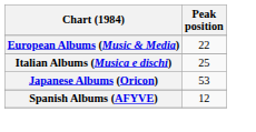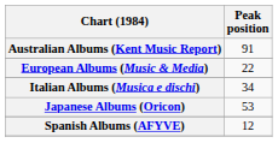 <table class="wikitable sortable plainrowheaders" style="text-align:center;">
 <tr>
 <th scope="col">Chart (1984)</th>
 <th scope="col">Peak<br>position</th>
+</tr>
+<tr>
+<th scope="row">Australian Albums (<a href='#'>Kent Music Report</a>)</th>
+<td>91</td>
 </tr>
 <tr>
 </tr>
 <tr>
 <th scope="row"><a href='#'>European Albums</a> (<em><a href='#'>Music & Media</a></em>)</th>
 <td>22</td>
 </tr>
 <tr>
 </tr>
 <tr>
 <th scope="row">Italian Albums (<em><a href='#'>Musica e dischi</a></em>)</th>
-<td>25</td>
+<td>34</td>
 </tr>
 <tr>
 <th scope="row"><a href='#'>Japanese Albums</a> (<a href='#'>Oricon</a>)</th>
 <td>53</td>
 </tr>
 <tr>
 </tr>
 <tr>
 <th scope="row">Spanish Albums (<a href='#'>AFYVE</a>)</th>
 <td>12</td>
 </tr>
 <tr>
 </tr>
 <tr>
 </tr>
 <tr>
 </tr>
 <tr>
 </tr>
 <tr>
 </tr>
 </table>
